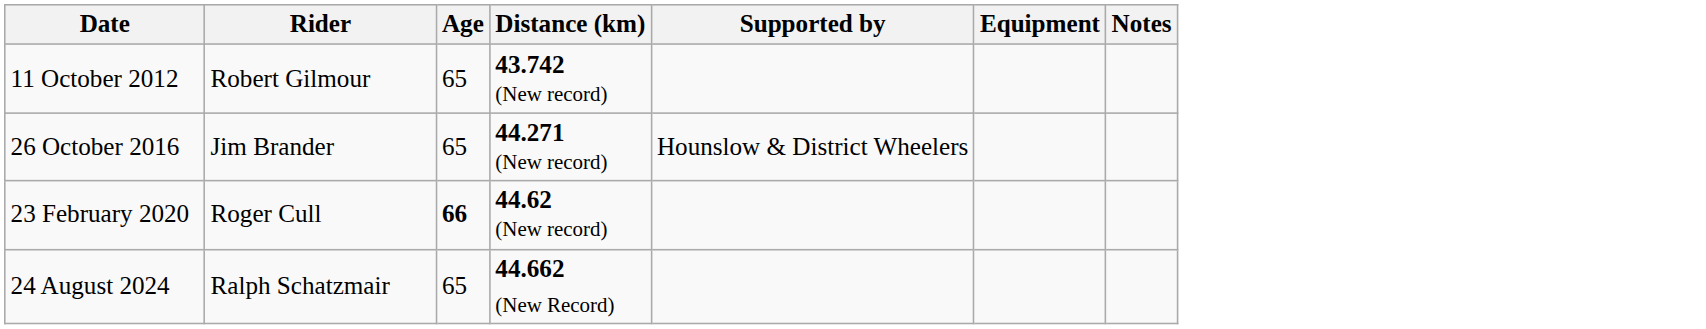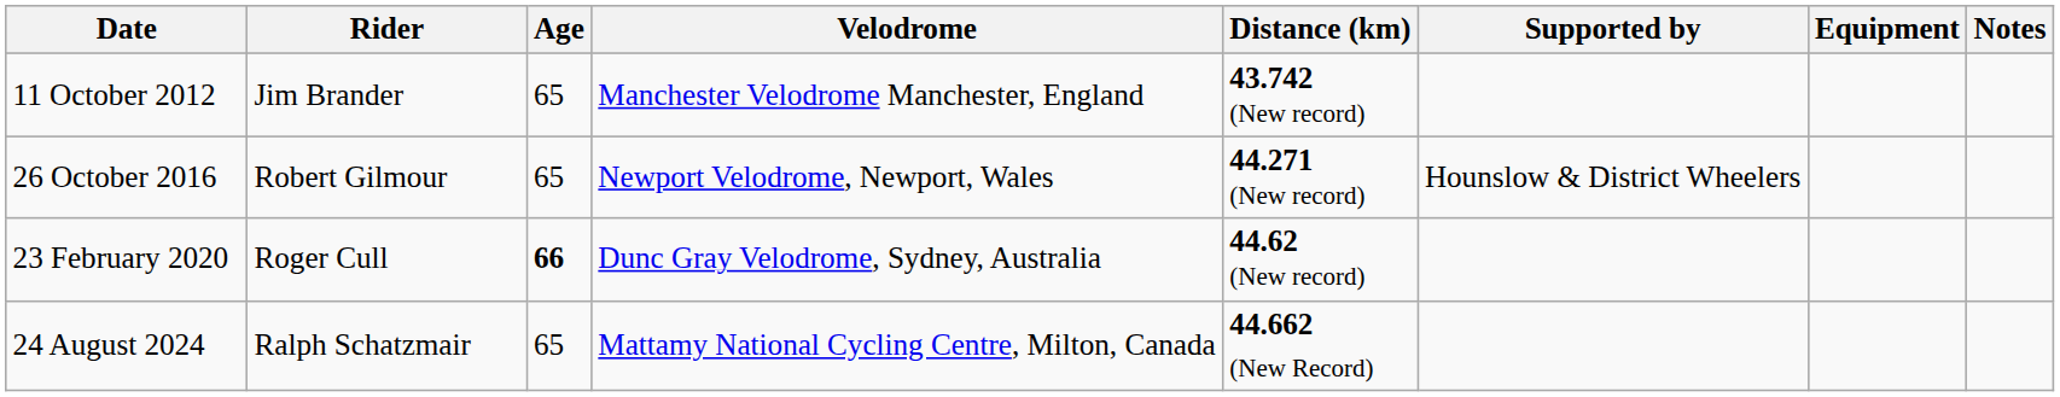 <table class="wikitable sortable mw-collapsible mw-collapsed" style="min-width:22em">
 <tr>
 <th width=120>Date</th>
 <th width=140>Rider</th>
 <th>Age</th>
+<th>Velodrome</th>
 <th>Distance (km)</th>
 <th>Supported by</th>
 <th>Equipment</th>
 <th>Notes</th>
 </tr>
 <tr>
 <td>11 October 2012</td>
-<td> Robert Gilmour</td>
+<td> Jim Brander</td>
 <td>65</td>
+<td><a href='#'>Manchester Velodrome</a> Manchester, England</td>
 <td><strong>43.742</strong><br><small>(New record)</small></td>
 <td></td>
 <td></td>
 <td></td>
 </tr>
 <tr>
 <td>26 October 2016</td>
-<td> Jim Brander</td>
+<td> Robert Gilmour</td>
 <td>65</td>
+<td><a href='#'>Newport Velodrome</a>, Newport, Wales</td>
 <td><strong>44.271</strong><br><small>(New record)</small></td>
 <td>Hounslow & District Wheelers</td>
 <td></td>
 <td></td>
 </tr>
 <tr>
 <td>23 February 2020</td>
 <td> Roger Cull</td>
 <td><strong>66</strong></td>
+<td><a href='#'>Dunc Gray Velodrome</a>, Sydney, Australia</td>
 <td><strong>44.62</strong><br><small>(New record)</small></td>
 <td></td>
 <td></td>
 <td></td>
 </tr>
 <tr>
 <td>24 August 2024</td>
 <td> Ralph Schatzmair</td>
 <td>65</td>
+<td><a href='#'>Mattamy National Cycling Centre</a>, Milton, Canada</td>
 <td><strong>44.662</strong><br><sub>(New Record)</sub></td>
 <td></td>
 <td></td>
 <td><sub></sub></td>
 </tr>
 </table>
